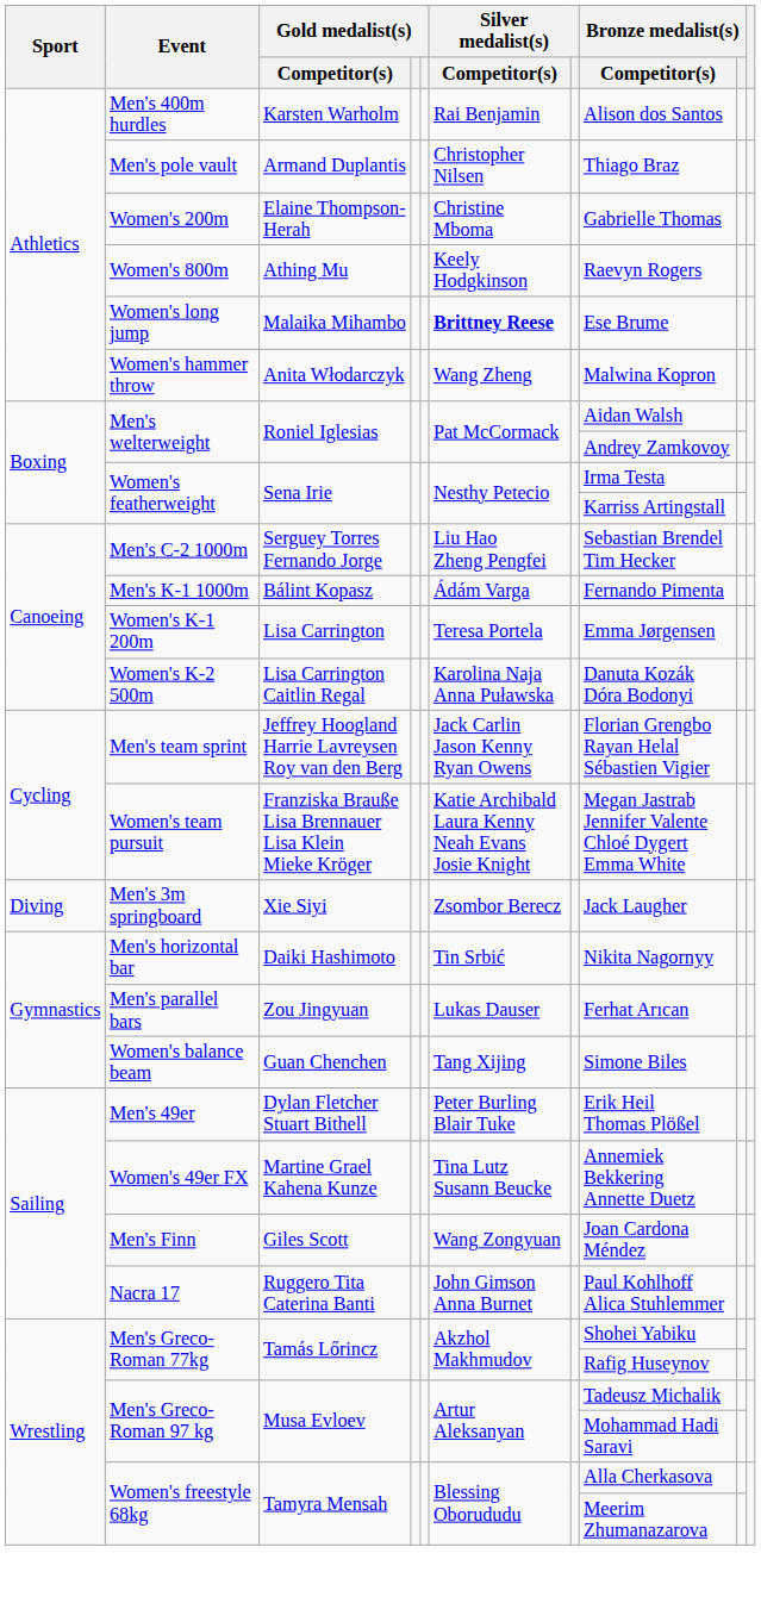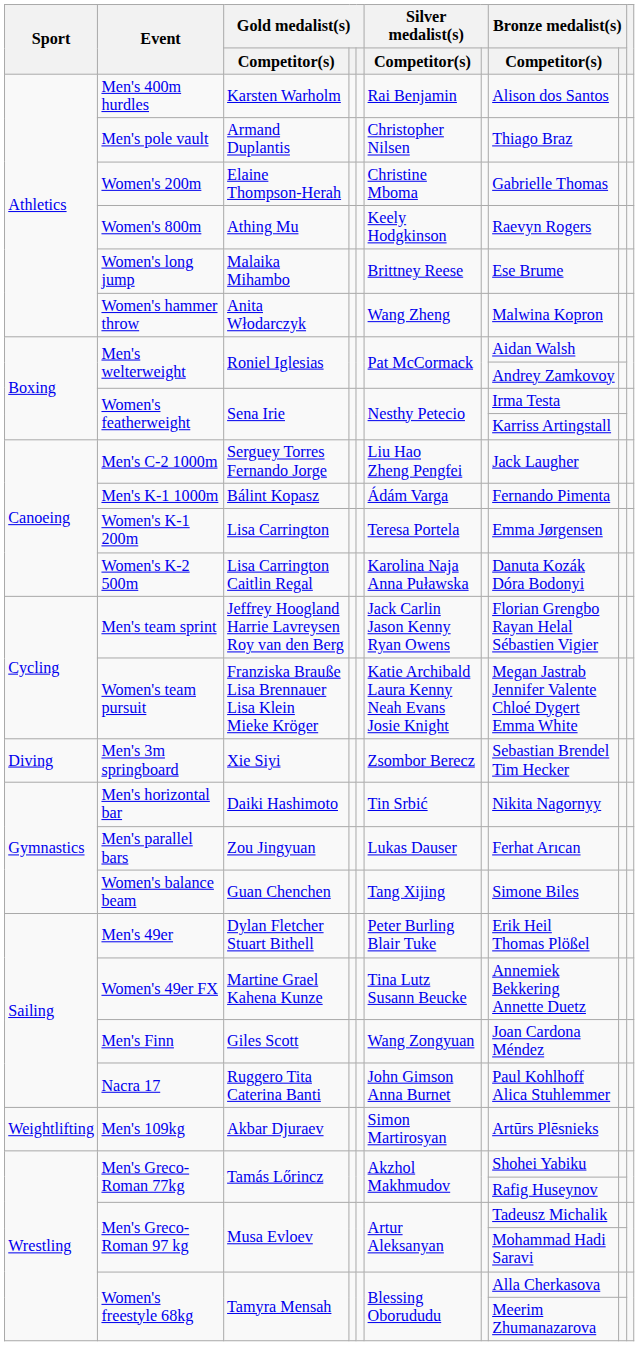 <table class="wikitable" style="width:100%;">
 <tr>
 <th rowspan="2">Sport</th>
 <th rowspan="2">Event</th>
 <th colspan="3">Gold medalist(s)</th>
 <th colspan="2">Silver medalist(s)</th>
 <th colspan="2">Bronze medalist(s)</th>
 <th rowspan="2"></th>
 </tr>
 <tr>
 <th>Competitor(s)</th>
 <th></th>
 <th></th>
 <th>Competitor(s)</th>
 <th></th>
 <th>Competitor(s)</th>
 <th></th>
 </tr>
 <tr>
 <td rowspan="6"><a href='#'>Athletics</a></td>
 <td><a href='#'>Men's 400m hurdles</a></td>
 <td><a href='#'>Karsten Warholm</a></td>
 <td></td>
 <td></td>
 <td><a href='#'>Rai Benjamin</a></td>
 <td></td>
 <td><a href='#'>Alison dos Santos</a></td>
 <td></td>
 <td></td>
 </tr>
 <tr>
 <td><a href='#'>Men's pole vault</a></td>
 <td><a href='#'>Armand Duplantis</a></td>
 <td></td>
 <td></td>
 <td><a href='#'>Christopher Nilsen</a></td>
 <td></td>
 <td><a href='#'>Thiago Braz</a></td>
 <td></td>
 <td></td>
 </tr>
 <tr>
 <td><a href='#'>Women's 200m</a></td>
 <td><a href='#'>Elaine Thompson-Herah</a></td>
 <td></td>
 <td></td>
 <td><a href='#'>Christine Mboma</a></td>
 <td></td>
 <td><a href='#'>Gabrielle Thomas</a></td>
 <td></td>
 <td></td>
 </tr>
 <tr>
 <td><a href='#'>Women's 800m</a></td>
 <td><a href='#'>Athing Mu</a></td>
 <td></td>
 <td></td>
 <td><a href='#'>Keely Hodgkinson</a></td>
 <td></td>
 <td><a href='#'>Raevyn Rogers</a></td>
 <td></td>
 <td></td>
 </tr>
 <tr>
 <td><a href='#'>Women's long jump</a></td>
 <td><a href='#'>Malaika Mihambo</a></td>
 <td></td>
 <td></td>
-<td><strong><a href='#'>Brittney Reese</a></strong></td>
+<td><a href='#'>Brittney Reese</a></td>
 <td></td>
 <td><a href='#'>Ese Brume</a></td>
 <td></td>
 <td></td>
 </tr>
 <tr>
 <td><a href='#'>Women's hammer throw</a></td>
 <td><a href='#'>Anita Włodarczyk</a></td>
 <td></td>
 <td></td>
 <td><a href='#'>Wang Zheng</a></td>
 <td></td>
 <td><a href='#'>Malwina Kopron</a></td>
 <td></td>
 <td></td>
 </tr>
 <tr>
 <td rowspan="4"><a href='#'>Boxing</a></td>
 <td rowspan="2"><a href='#'>Men's welterweight</a></td>
 <td rowspan="2"><a href='#'>Roniel Iglesias</a></td>
 <td rowspan="2"></td>
 <td rowspan="2"></td>
 <td rowspan="2"><a href='#'>Pat McCormack</a></td>
 <td rowspan="2"></td>
 <td><a href='#'>Aidan Walsh</a></td>
 <td></td>
 <td rowspan="2"></td>
 </tr>
 <tr>
 <td><a href='#'>Andrey Zamkovoy</a></td>
 <td></td>
 </tr>
 <tr>
 <td rowspan="2"><a href='#'>Women's featherweight</a></td>
 <td rowspan="2"><a href='#'>Sena Irie</a></td>
 <td rowspan="2"></td>
 <td rowspan="2"></td>
 <td rowspan="2"><a href='#'>Nesthy Petecio</a></td>
 <td rowspan="2"></td>
 <td><a href='#'>Irma Testa</a></td>
 <td></td>
 <td rowspan="2"></td>
 </tr>
 <tr>
 <td><a href='#'>Karriss Artingstall</a></td>
 <td></td>
 </tr>
 <tr>
 <td rowspan="4"><a href='#'>Canoeing</a></td>
 <td><a href='#'>Men's C-2 1000m</a></td>
 <td><a href='#'>Serguey Torres</a><br><a href='#'>Fernando Jorge</a></td>
 <td></td>
 <td></td>
 <td><a href='#'>Liu Hao</a><br><a href='#'>Zheng Pengfei</a></td>
 <td></td>
-<td><a href='#'>Sebastian Brendel</a><br><a href='#'>Tim Hecker</a></td>
+<td><a href='#'>Jack Laugher</a></td>
 <td></td>
 <td></td>
 </tr>
 <tr>
 <td><a href='#'>Men's K-1 1000m</a></td>
 <td><a href='#'>Bálint Kopasz</a></td>
 <td></td>
 <td></td>
 <td><a href='#'>Ádám Varga</a></td>
 <td></td>
 <td><a href='#'>Fernando Pimenta</a></td>
 <td></td>
 <td></td>
 </tr>
 <tr>
 <td><a href='#'>Women's K-1 200m</a></td>
 <td><a href='#'>Lisa Carrington</a></td>
 <td></td>
 <td></td>
 <td><a href='#'>Teresa Portela</a></td>
 <td></td>
 <td><a href='#'>Emma Jørgensen</a></td>
 <td></td>
 <td></td>
 </tr>
 <tr>
 <td><a href='#'>Women's K-2 500m</a></td>
 <td><a href='#'>Lisa Carrington</a><br><a href='#'>Caitlin Regal</a></td>
 <td></td>
 <td></td>
 <td><a href='#'>Karolina Naja</a><br><a href='#'>Anna Puławska</a></td>
 <td></td>
 <td><a href='#'>Danuta Kozák</a><br><a href='#'>Dóra Bodonyi</a></td>
 <td></td>
 <td></td>
 </tr>
 <tr>
 <td rowspan="2"><a href='#'>Cycling</a></td>
 <td><a href='#'>Men's team sprint</a></td>
 <td><a href='#'>Jeffrey Hoogland</a><br><a href='#'>Harrie Lavreysen</a><br><a href='#'>Roy van den Berg</a></td>
 <td></td>
 <td></td>
 <td><a href='#'>Jack Carlin</a><br><a href='#'>Jason Kenny</a><br><a href='#'>Ryan Owens</a></td>
 <td></td>
 <td><a href='#'>Florian Grengbo</a><br><a href='#'>Rayan Helal</a><br><a href='#'>Sébastien Vigier</a></td>
 <td></td>
 <td></td>
 </tr>
 <tr>
 <td><a href='#'>Women's team pursuit</a></td>
 <td><a href='#'>Franziska Brauße</a><br><a href='#'>Lisa Brennauer</a><br><a href='#'>Lisa Klein</a><br><a href='#'>Mieke Kröger</a></td>
 <td></td>
 <td></td>
 <td><a href='#'>Katie Archibald</a><br><a href='#'>Laura Kenny</a><br><a href='#'>Neah Evans</a><br><a href='#'>Josie Knight</a></td>
 <td></td>
 <td><a href='#'>Megan Jastrab</a><br><a href='#'>Jennifer Valente</a><br><a href='#'>Chloé Dygert</a><br><a href='#'>Emma White</a></td>
 <td></td>
 <td></td>
 </tr>
 <tr>
 <td><a href='#'>Diving</a></td>
 <td><a href='#'>Men's 3m springboard</a></td>
 <td><a href='#'>Xie Siyi</a></td>
 <td></td>
 <td></td>
 <td><a href='#'>Zsombor Berecz</a></td>
 <td></td>
-<td><a href='#'>Jack Laugher</a></td>
+<td><a href='#'>Sebastian Brendel</a><br><a href='#'>Tim Hecker</a></td>
 <td></td>
 <td></td>
 </tr>
 <tr>
 <td rowspan="3"><a href='#'>Gymnastics</a></td>
 <td><a href='#'>Men's horizontal bar</a></td>
 <td><a href='#'>Daiki Hashimoto</a></td>
 <td></td>
 <td></td>
 <td><a href='#'>Tin Srbić</a></td>
 <td></td>
 <td><a href='#'>Nikita Nagornyy</a></td>
 <td></td>
 <td></td>
 </tr>
 <tr>
 <td><a href='#'>Men's parallel bars</a></td>
 <td><a href='#'>Zou Jingyuan</a></td>
 <td></td>
 <td></td>
 <td><a href='#'>Lukas Dauser</a></td>
 <td></td>
 <td><a href='#'>Ferhat Arıcan</a></td>
 <td></td>
 <td></td>
 </tr>
 <tr>
 <td><a href='#'>Women's balance beam</a></td>
 <td><a href='#'>Guan Chenchen</a></td>
 <td></td>
 <td></td>
 <td><a href='#'>Tang Xijing</a></td>
 <td></td>
 <td><a href='#'>Simone Biles</a></td>
 <td></td>
 <td></td>
 </tr>
 <tr>
 <td rowspan="4"><a href='#'>Sailing</a></td>
 <td><a href='#'>Men's 49er</a></td>
 <td><a href='#'>Dylan Fletcher</a><br><a href='#'>Stuart Bithell</a></td>
 <td></td>
 <td></td>
 <td><a href='#'>Peter Burling</a><br><a href='#'>Blair Tuke</a></td>
 <td></td>
 <td><a href='#'>Erik Heil</a><br><a href='#'>Thomas Plößel</a></td>
 <td></td>
 <td></td>
 </tr>
 <tr>
 <td><a href='#'>Women's 49er FX</a></td>
 <td><a href='#'>Martine Grael</a> <br> <a href='#'>Kahena Kunze</a></td>
 <td></td>
 <td></td>
 <td><a href='#'>Tina Lutz</a> <br> <a href='#'>Susann Beucke</a></td>
 <td></td>
 <td><a href='#'>Annemiek Bekkering</a> <br> <a href='#'>Annette Duetz</a></td>
 <td></td>
 <td></td>
 </tr>
 <tr>
 <td><a href='#'>Men's Finn</a></td>
 <td><a href='#'>Giles Scott</a></td>
 <td></td>
 <td></td>
 <td><a href='#'>Wang Zongyuan</a></td>
 <td></td>
 <td><a href='#'>Joan Cardona Méndez</a></td>
 <td></td>
 <td></td>
 </tr>
 <tr>
 <td><a href='#'>Nacra 17</a></td>
 <td><a href='#'>Ruggero Tita</a> <br> <a href='#'>Caterina Banti</a></td>
 <td></td>
 <td></td>
 <td><a href='#'>John Gimson</a> <br> <a href='#'>Anna Burnet</a></td>
 <td></td>
 <td><a href='#'>Paul Kohlhoff</a> <br> <a href='#'>Alica Stuhlemmer</a></td>
 <td></td>
 <td></td>
 </tr>
 <tr>
+<td><a href='#'>Weightlifting</a></td>
+<td><a href='#'>Men's 109kg</a></td>
+<td><a href='#'>Akbar Djuraev</a></td>
+<td></td>
+<td></td>
+<td><a href='#'>Simon Martirosyan</a></td>
+<td></td>
+<td><a href='#'>Artūrs Plēsnieks</a></td>
+<td></td>
+<td></td>
+</tr>
+<tr>
 <td rowspan="6"><a href='#'>Wrestling</a></td>
 <td rowspan="2"><a href='#'>Men's Greco-Roman 77kg</a></td>
 <td rowspan="2"><a href='#'>Tamás Lőrincz</a></td>
 <td rowspan="2"></td>
 <td rowspan="2"></td>
 <td rowspan="2"><a href='#'>Akzhol Makhmudov</a></td>
 <td rowspan="2"></td>
 <td><a href='#'>Shohei Yabiku</a></td>
 <td></td>
 <td rowspan="2"></td>
 </tr>
 <tr>
 <td><a href='#'>Rafig Huseynov</a></td>
 <td></td>
 </tr>
 <tr>
 <td rowspan="2"><a href='#'>Men's Greco-Roman 97 kg</a></td>
 <td rowspan="2"><a href='#'>Musa Evloev</a></td>
 <td rowspan="2"></td>
 <td rowspan="2"></td>
 <td rowspan="2"><a href='#'>Artur Aleksanyan</a></td>
 <td rowspan="2"></td>
 <td><a href='#'>Tadeusz Michalik</a></td>
 <td></td>
 <td rowspan="2"></td>
 </tr>
 <tr>
 <td><a href='#'>Mohammad Hadi Saravi</a></td>
 <td></td>
 </tr>
 <tr>
 <td rowspan="2"><a href='#'>Women's freestyle 68kg</a></td>
 <td rowspan="2"><a href='#'>Tamyra Mensah</a></td>
 <td rowspan="2"></td>
 <td rowspan="2"></td>
 <td rowspan="2"><a href='#'>Blessing Oborududu</a></td>
 <td rowspan="2"></td>
 <td><a href='#'>Alla Cherkasova</a></td>
 <td></td>
 <td rowspan="2"></td>
 </tr>
 <tr>
 <td><a href='#'>Meerim Zhumanazarova</a></td>
 <td></td>
 </tr>
 </table>
